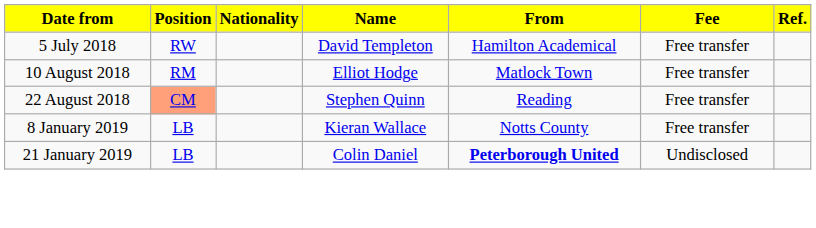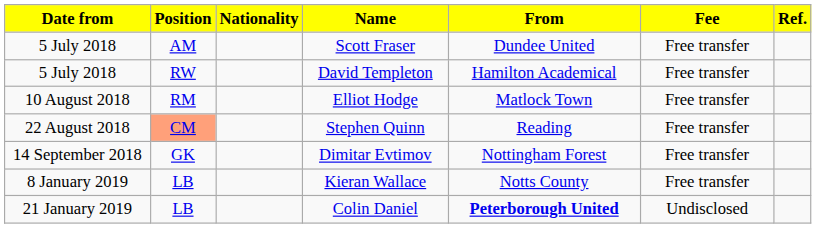 <table class="wikitable"  style="text-align:center; font-size:90%; ">
 <tr>
 <th style="background:#FFFF00; color:#000000; width:120px;">Date from</th>
 <th style="background:#FFFF00; color:#000000; width:50px;">Position</th>
 <th style="background:#FFFF00; color:#000000; width:50px;">Nationality</th>
 <th style="background:#FFFF00; color:#000000; width:120px;">Name</th>
 <th style="background:#FFFF00; color:#000000; width:160px;">From</th>
 <th style="background:#FFFF00; color:#000000; width:110px;">Fee</th>
 <th style="background:#FFFF00; color:#000000; width:25px;">Ref.</th>
+</tr>
+<tr>
+<td>5 July 2018</td>
+<td><a href='#'>AM</a></td>
+<td></td>
+<td><a href='#'>Scott Fraser</a></td>
+<td> <a href='#'>Dundee United</a></td>
+<td>Free transfer</td>
+<td></td>
 </tr>
 <tr>
 <td>5 July 2018</td>
 <td><a href='#'>RW</a></td>
 <td></td>
 <td><a href='#'>David Templeton</a></td>
 <td> <a href='#'>Hamilton Academical</a></td>
 <td>Free transfer</td>
 <td></td>
 </tr>
 <tr>
 <td>10 August 2018</td>
 <td><a href='#'>RM</a></td>
 <td></td>
 <td><a href='#'>Elliot Hodge</a></td>
 <td><a href='#'>Matlock Town</a></td>
 <td>Free transfer</td>
 <td></td>
 </tr>
 <tr>
 <td>22 August 2018</td>
 <td style="background: lightsalmon;"><a href='#'>CM</a></td>
 <td></td>
 <td><a href='#'>Stephen Quinn</a></td>
 <td><a href='#'>Reading</a></td>
 <td>Free transfer</td>
 <td></td>
 </tr>
 <tr>
+<td>14 September 2018</td>
+<td><a href='#'>GK</a></td>
+<td></td>
+<td><a href='#'>Dimitar Evtimov</a></td>
+<td><a href='#'>Nottingham Forest</a></td>
+<td>Free transfer</td>
+<td></td>
+</tr>
+<tr>
 <td>8 January 2019</td>
 <td><a href='#'>LB</a></td>
 <td></td>
 <td><a href='#'>Kieran Wallace</a></td>
 <td><a href='#'>Notts County</a></td>
 <td>Free transfer</td>
 <td></td>
 </tr>
 <tr>
 <td>21 January 2019</td>
 <td><a href='#'>LB</a></td>
 <td></td>
 <td><a href='#'>Colin Daniel</a></td>
 <td><strong><a href='#'>Peterborough United</a></strong></td>
 <td>Undisclosed</td>
 <td></td>
 </tr>
 </table>
